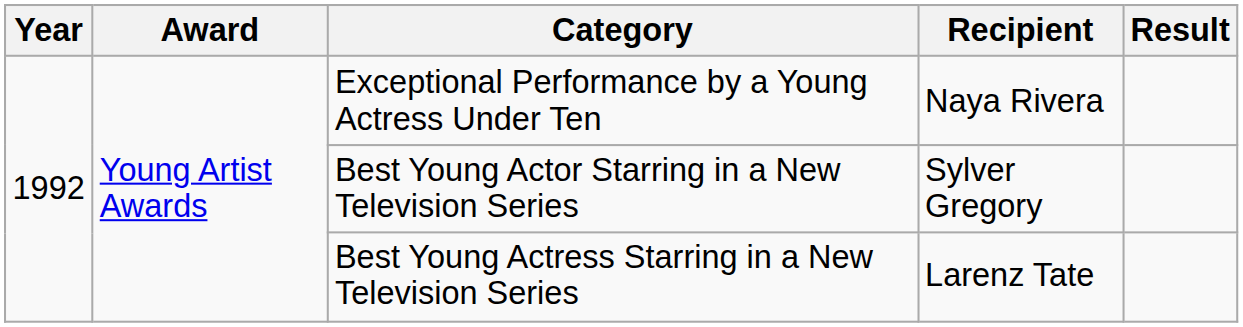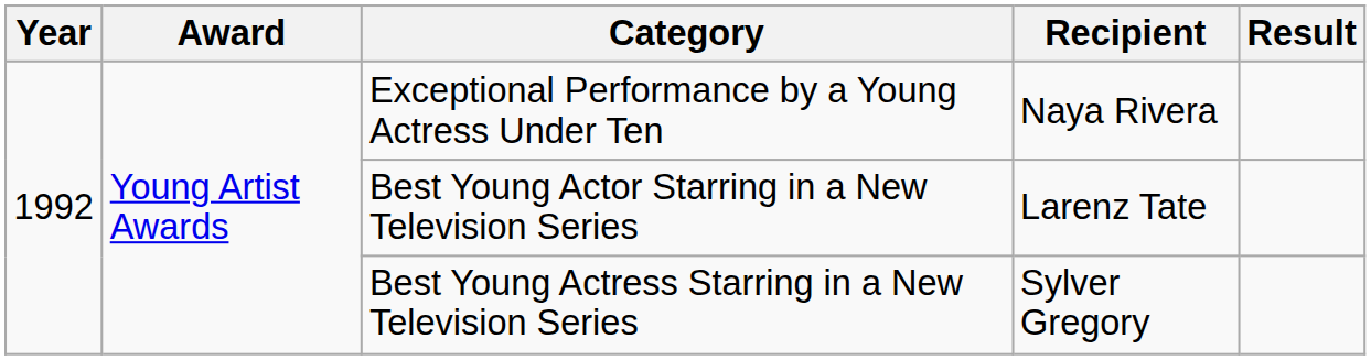 <table class="wikitable">
 <tr>
 <th>Year</th>
 <th>Award</th>
 <th>Category</th>
 <th>Recipient</th>
 <th>Result</th>
 </tr>
 <tr>
 <td rowspan=3>1992</td>
 <td rowspan=3><a href='#'>Young Artist Awards</a></td>
 <td>Exceptional Performance by a Young Actress Under Ten</td>
 <td>Naya Rivera</td>
 <td></td>
 </tr>
 <tr>
 <td>Best Young Actor Starring in a New Television Series</td>
-<td>Sylver Gregory</td>
+<td>Larenz Tate</td>
 <td></td>
 </tr>
 <tr>
 <td>Best Young Actress Starring in a New Television Series</td>
-<td>Larenz Tate</td>
+<td>Sylver Gregory</td>
 <td></td>
 </tr>
 </table>
